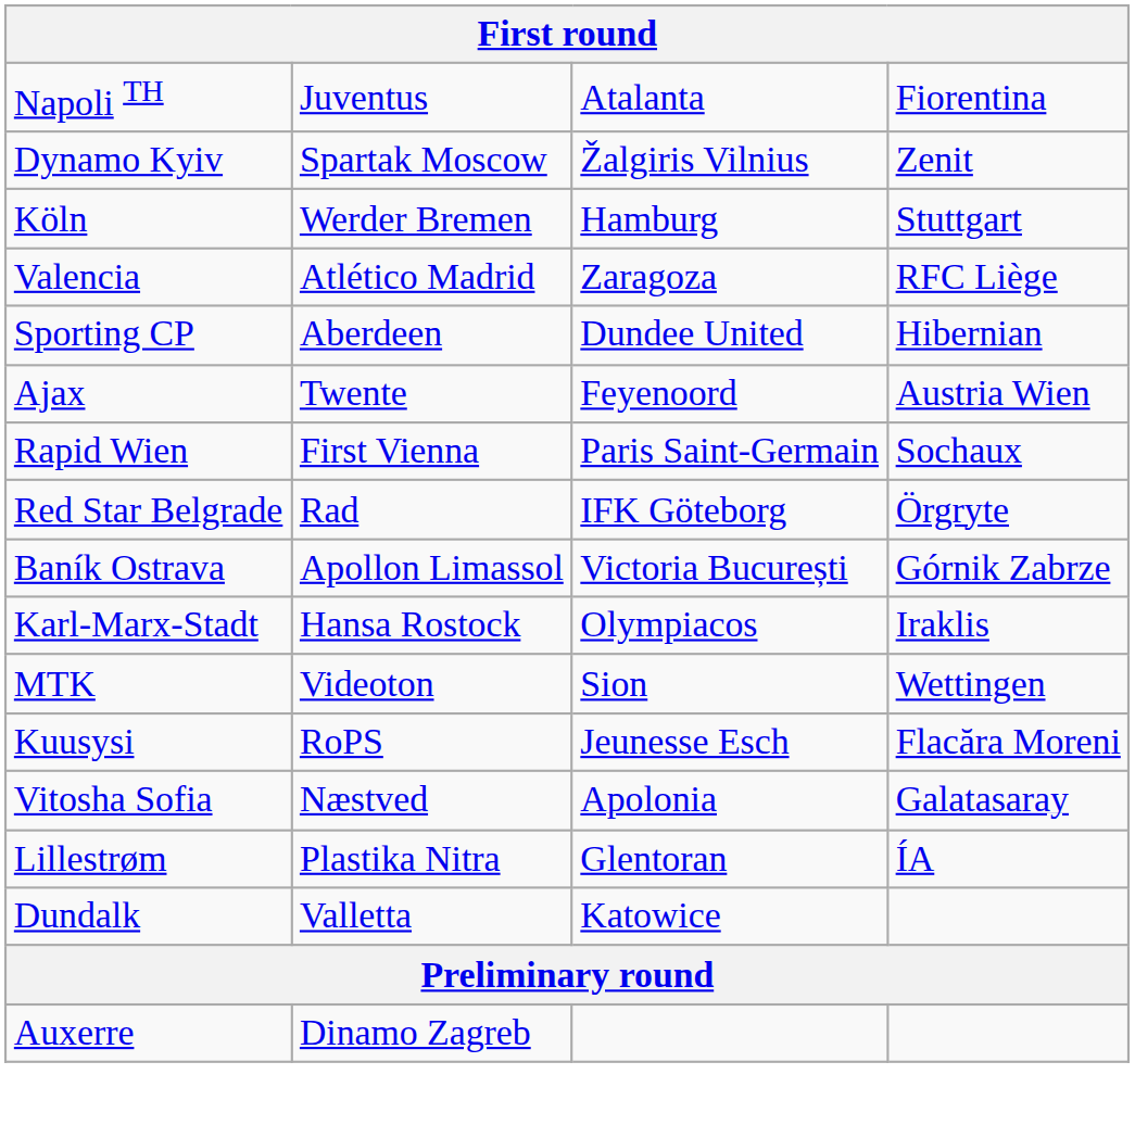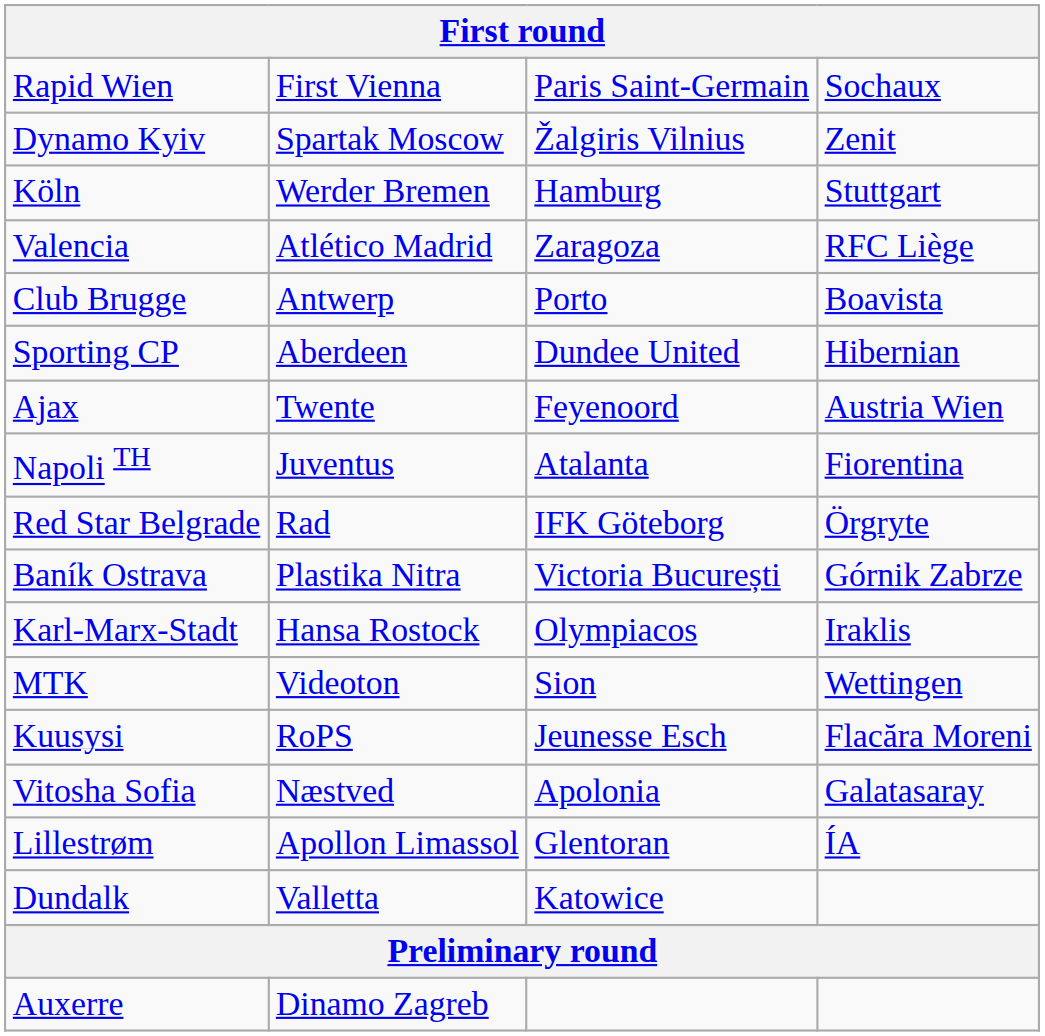 <table class="wikitable">
 <tr>
 <th colspan=4><a href='#'>First round</a></th>
 </tr>
 <tr>
-<td> <a href='#'>Napoli</a> <sup><a href='#'>TH</a></sup></td>
-<td> <a href='#'>Juventus</a> </td>
-<td> <a href='#'>Atalanta</a> </td>
-<td> <a href='#'>Fiorentina</a> </td>
+<td> <a href='#'>Rapid Wien</a> </td>
+<td> <a href='#'>First Vienna</a> </td>
+<td> <a href='#'>Paris Saint-Germain</a> </td>
+<td> <a href='#'>Sochaux</a> </td>
 </tr>
 <tr>
 <td> <a href='#'>Dynamo Kyiv</a> </td>
 <td> <a href='#'>Spartak Moscow</a> </td>
 <td> <a href='#'>Žalgiris Vilnius</a> </td>
 <td> <a href='#'>Zenit</a> </td>
 </tr>
 <tr>
 <td> <a href='#'>Köln</a> </td>
 <td> <a href='#'>Werder Bremen</a> </td>
 <td> <a href='#'>Hamburg</a> </td>
 <td> <a href='#'>Stuttgart</a> </td>
 </tr>
 <tr>
 <td> <a href='#'>Valencia</a> </td>
 <td> <a href='#'>Atlético Madrid</a> </td>
 <td> <a href='#'>Zaragoza</a> </td>
 <td> <a href='#'>RFC Liège</a> </td>
 </tr>
 <tr>
+<td> <a href='#'>Club Brugge</a> </td>
+<td> <a href='#'>Antwerp</a> </td>
+<td> <a href='#'>Porto</a> </td>
+<td> <a href='#'>Boavista</a> </td>
+</tr>
+<tr>
 <td> <a href='#'>Sporting CP</a> </td>
 <td> <a href='#'>Aberdeen</a> </td>
 <td> <a href='#'>Dundee United</a> </td>
 <td> <a href='#'>Hibernian</a> </td>
 </tr>
 <tr>
 <td> <a href='#'>Ajax</a> </td>
 <td> <a href='#'>Twente</a> </td>
 <td> <a href='#'>Feyenoord</a> </td>
 <td> <a href='#'>Austria Wien</a> </td>
 </tr>
 <tr>
-<td> <a href='#'>Rapid Wien</a> </td>
-<td> <a href='#'>First Vienna</a> </td>
-<td> <a href='#'>Paris Saint-Germain</a> </td>
-<td> <a href='#'>Sochaux</a> </td>
+<td> <a href='#'>Napoli</a> <sup><a href='#'>TH</a></sup></td>
+<td> <a href='#'>Juventus</a> </td>
+<td> <a href='#'>Atalanta</a> </td>
+<td> <a href='#'>Fiorentina</a> </td>
 </tr>
 <tr>
 <td> <a href='#'>Red Star Belgrade</a> </td>
 <td> <a href='#'>Rad</a> </td>
 <td> <a href='#'>IFK Göteborg</a> </td>
 <td> <a href='#'>Örgryte</a> </td>
 </tr>
 <tr>
 <td> <a href='#'>Baník Ostrava</a> </td>
-<td> <a href='#'>Apollon Limassol</a> </td>
+<td> <a href='#'>Plastika Nitra</a> </td>
 <td> <a href='#'>Victoria București</a> </td>
 <td> <a href='#'>Górnik Zabrze</a> </td>
 </tr>
 <tr>
 <td> <a href='#'>Karl-Marx-Stadt</a> </td>
 <td> <a href='#'>Hansa Rostock</a> </td>
 <td> <a href='#'>Olympiacos</a> </td>
 <td> <a href='#'>Iraklis</a> </td>
 </tr>
 <tr>
 <td> <a href='#'>MTK</a> </td>
 <td> <a href='#'>Videoton</a> </td>
 <td> <a href='#'>Sion</a> </td>
 <td> <a href='#'>Wettingen</a> </td>
 </tr>
 <tr>
 <td> <a href='#'>Kuusysi</a> </td>
 <td> <a href='#'>RoPS</a> </td>
 <td> <a href='#'>Jeunesse Esch</a> </td>
 <td> <a href='#'>Flacăra Moreni</a> </td>
 </tr>
 <tr>
 <td> <a href='#'>Vitosha Sofia</a> </td>
 <td> <a href='#'>Næstved</a> </td>
 <td> <a href='#'>Apolonia</a> </td>
 <td> <a href='#'>Galatasaray</a> </td>
 </tr>
 <tr>
 <td> <a href='#'>Lillestrøm</a> </td>
-<td> <a href='#'>Plastika Nitra</a> </td>
+<td> <a href='#'>Apollon Limassol</a> </td>
 <td> <a href='#'>Glentoran</a> </td>
 <td> <a href='#'>ÍA</a> </td>
 </tr>
 <tr>
 <td> <a href='#'>Dundalk</a> </td>
 <td> <a href='#'>Valletta</a> </td>
 <td> <a href='#'>Katowice</a> </td>
 <td></td>
 </tr>
 <tr>
 <th colspan=4><a href='#'>Preliminary round</a></th>
 </tr>
 <tr>
 <td> <a href='#'>Auxerre</a> </td>
 <td> <a href='#'>Dinamo Zagreb</a> </td>
 <td></td>
 <td></td>
 </tr>
 </table>
